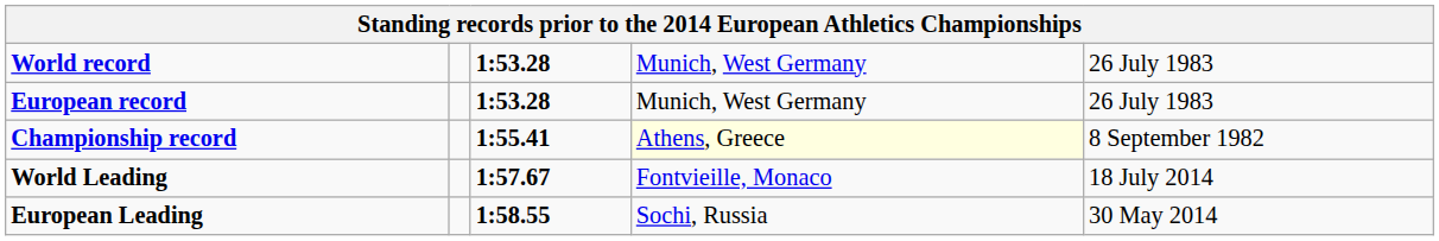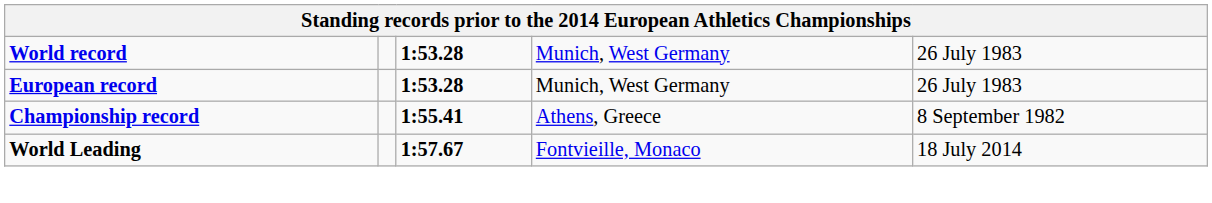 <table class="wikitable" width=75%>
 <tr>
 <th colspan="5">Standing records prior to the 2014 European Athletics Championships</th>
 </tr>
 <tr>
 <td><strong><a href='#'>World record</a></strong></td>
 <td></td>
 <td><strong>1:53.28</strong></td>
 <td><a href='#'>Munich</a>, <a href='#'>West Germany</a></td>
 <td>26 July 1983</td>
 </tr>
 <tr>
 <td><strong><a href='#'>European record</a></strong></td>
 <td></td>
 <td><strong>1:53.28</strong></td>
 <td>Munich, West Germany</td>
 <td>26 July 1983</td>
 </tr>
 <tr>
 <td><strong><a href='#'>Championship record</a></strong></td>
 <td></td>
 <td><strong>1:55.41</strong></td>
-<td style="background: lightyellow;"><a href='#'>Athens</a>, Greece</td>
+<td><a href='#'>Athens</a>, Greece</td>
 <td>8 September 1982</td>
 </tr>
 <tr>
 <td><strong>World Leading</strong></td>
 <td></td>
 <td><strong>1:57.67</strong></td>
 <td><a href='#'>Fontvieille, Monaco</a></td>
 <td>18 July 2014</td>
 </tr>
-<tr>
-<td><strong>European Leading</strong></td>
-<td></td>
-<td><strong>1:58.55</strong></td>
-<td><a href='#'>Sochi</a>, Russia</td>
-<td>30 May 2014</td>
-</tr>
 </table>
